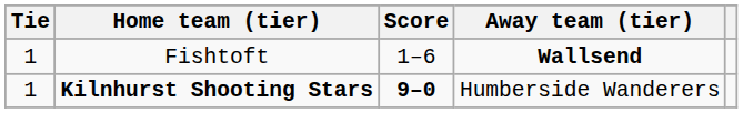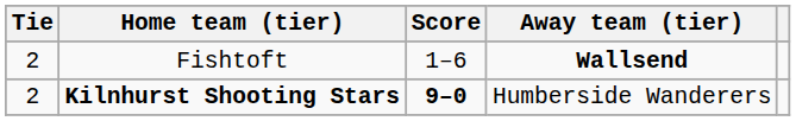 <table class="wikitable" style="text-align:center; font-size:85%">
 <tr>
 <th>Tie</th>
 <th>Home team (tier)</th>
 <th>Score</th>
 <th>Away team (tier)</th>
 <th></th>
 </tr>
 <tr>
-<td align="center">1</td>
+<td align="center">2</td>
 <td>Fishtoft</td>
 <td align="center">1–6</td>
 <td><strong>Wallsend</strong></td>
 <td></td>
 </tr>
 <tr>
-<td align="center">1</td>
+<td align="center">2</td>
 <td><strong>Kilnhurst Shooting Stars</strong></td>
 <td align="center"><strong>9–0</strong></td>
 <td>Humberside Wanderers</td>
 <td></td>
 </tr>
 </table>
